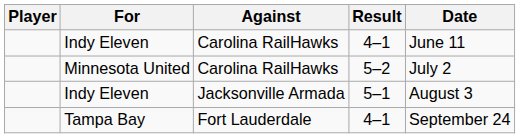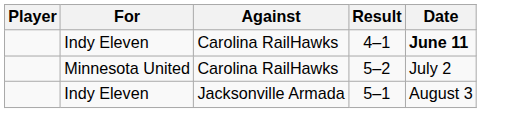 <table class="wikitable">
 <tr>
 <th>Player</th>
 <th>For</th>
 <th>Against</th>
 <th style="text-align:center">Result</th>
 <th>Date</th>
 </tr>
 <tr>
 <td> </td>
 <td>Indy Eleven</td>
 <td>Carolina RailHawks</td>
 <td style="text-align:center;">4–1</td>
-<td>June 11</td>
+<td><strong>June 11</strong></td>
 </tr>
 <tr>
 <td> </td>
 <td>Minnesota United</td>
 <td>Carolina RailHawks</td>
 <td style="text-align:center;">5–2</td>
 <td>July 2</td>
 </tr>
 <tr>
 <td> </td>
 <td>Indy Eleven</td>
 <td>Jacksonville Armada</td>
 <td style="text-align:center;">5–1</td>
 <td>August 3</td>
 </tr>
-<tr>
-<td> </td>
-<td>Tampa Bay</td>
-<td>Fort Lauderdale</td>
-<td style="text-align:center;">4–1</td>
-<td>September 24</td>
-</tr>
 </table>
